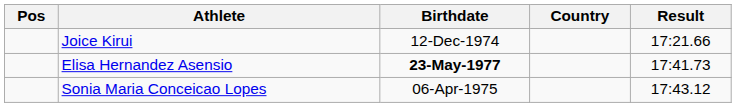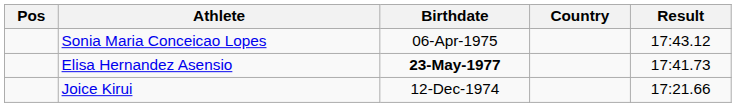 <table class="wikitable"  style="text-align:center; width:60%;">
 <tr>
 <th>Pos</th>
 <th>Athlete</th>
 <th>Birthdate</th>
 <th>Country</th>
 <th>Result</th>
 </tr>
 <tr>
 <td align=center></td>
-<td align=left><a href='#'>Joice Kirui</a></td>
-<td>12-Dec-1974</td>
+<td align=left><a href='#'>Sonia Maria Conceicao Lopes</a></td>
+<td>06-Apr-1975</td>
 <td align=left></td>
-<td>17:21.66</td>
+<td>17:43.12</td>
 </tr>
 <tr>
 <td align=center></td>
 <td align=left><a href='#'>Elisa Hernandez Asensio</a></td>
 <td><strong>23-May-1977</strong></td>
 <td align=left></td>
 <td>17:41.73</td>
 </tr>
 <tr>
 <td align=center></td>
-<td align=left><a href='#'>Sonia Maria Conceicao Lopes</a></td>
-<td>06-Apr-1975</td>
+<td align=left><a href='#'>Joice Kirui</a></td>
+<td>12-Dec-1974</td>
 <td align=left></td>
-<td>17:43.12</td>
+<td>17:21.66</td>
 </tr>
 </table>
